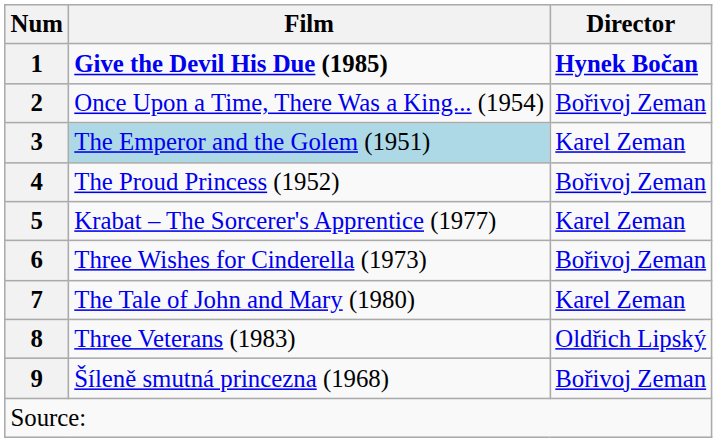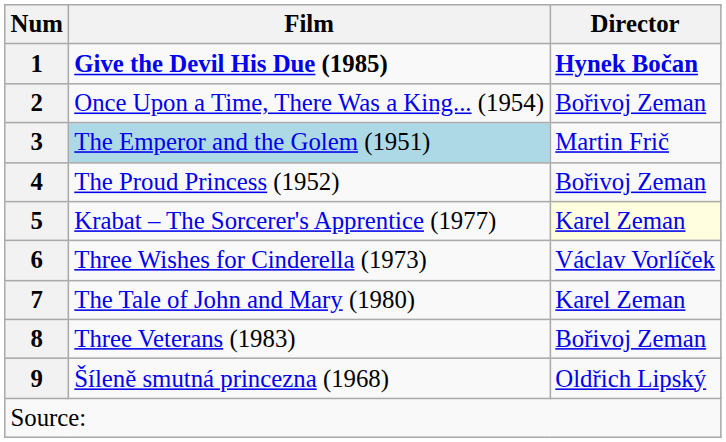 <table class="wikitable">
 <tr>
 <th>Num</th>
 <th>Film</th>
 <th>Director</th>
 </tr>
 <tr>
 <th><strong>1</strong></th>
 <td><strong><a href='#'>Give the Devil His Due</a> (1985)</strong></td>
 <td><strong><a href='#'>Hynek Bočan</a></strong></td>
 </tr>
 <tr>
 <th>2</th>
 <td><a href='#'>Once Upon a Time, There Was a King...</a> (1954)</td>
 <td><a href='#'>Bořivoj Zeman</a></td>
 </tr>
 <tr>
 <th>3</th>
 <td style="background: lightblue;"><a href='#'>The Emperor and the Golem</a> (1951)</td>
-<td><a href='#'>Karel Zeman</a></td>
+<td><a href='#'>Martin Frič</a></td>
 </tr>
 <tr>
 <th>4</th>
 <td><a href='#'>The Proud Princess</a> (1952)</td>
 <td><a href='#'>Bořivoj Zeman</a></td>
 </tr>
 <tr>
 <th>5</th>
 <td><a href='#'>Krabat – The Sorcerer's Apprentice</a> (1977)</td>
-<td><a href='#'>Karel Zeman</a></td>
+<td style="background: lightyellow;"><a href='#'>Karel Zeman</a></td>
 </tr>
 <tr>
 <th>6</th>
 <td><a href='#'>Three Wishes for Cinderella</a> (1973)</td>
-<td><a href='#'>Bořivoj Zeman</a></td>
+<td><a href='#'>Václav Vorlíček</a></td>
 </tr>
 <tr>
 <th>7</th>
 <td><a href='#'>The Tale of John and Mary</a> (1980)</td>
 <td><a href='#'>Karel Zeman</a></td>
 </tr>
 <tr>
 <th>8</th>
 <td><a href='#'>Three Veterans</a> (1983)</td>
-<td><a href='#'>Oldřich Lipský</a></td>
+<td><a href='#'>Bořivoj Zeman</a></td>
 </tr>
 <tr>
 <th>9</th>
 <td><a href='#'>Šíleně smutná princezna</a> (1968)</td>
-<td><a href='#'>Bořivoj Zeman</a></td>
+<td><a href='#'>Oldřich Lipský</a></td>
 </tr>
 <tr>
 <td colspan="3">Source:</td>
 </tr>
 </table>
